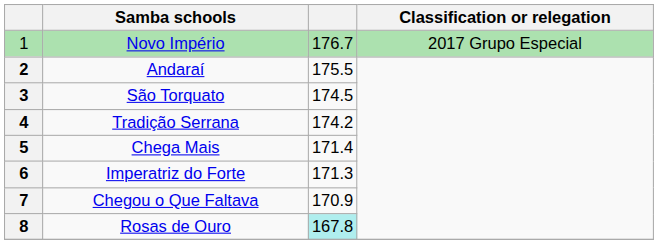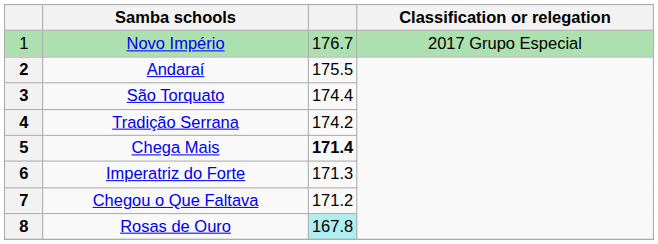 <table class="wikitable" style="border-collapse: collapse; margin:0;">
 <tr>
 <th width="30"></th>
 <th width="250">Samba schools</th>
 <th width="20"></th>
 <th width="280">Classification or relegation</th>
 </tr>
 <tr align="center">
 <td bgcolor=ACE1AF>1</td>
 <td bgcolor=ACE1AF><a href='#'>Novo Império</a></td>
 <td bgcolor=ACE1AF>176.7</td>
 <td bgcolor=ACE1AF>2017 Grupo Especial</td>
 </tr>
 <tr align="center">
 <th>2</th>
 <td><a href='#'>Andaraí</a></td>
 <td>175.5</td>
 <td rowspan="7"></td>
 </tr>
 <tr align="center">
 <th>3</th>
 <td><a href='#'>São Torquato</a></td>
-<td>174.5</td>
+<td>174.4</td>
 </tr>
 <tr align="center">
 <th>4</th>
 <td><a href='#'>Tradição Serrana</a></td>
 <td>174.2</td>
 </tr>
 <tr align="center">
 <th>5</th>
 <td><a href='#'>Chega Mais</a></td>
-<td>171.4</td>
+<td><strong>171.4</strong></td>
 </tr>
 <tr align="center">
 <th>6</th>
 <td><a href='#'>Imperatriz do Forte</a></td>
 <td>171.3</td>
 </tr>
 <tr align="center">
 <th>7</th>
 <td><a href='#'>Chegou o Que Faltava</a></td>
-<td>170.9</td>
+<td>171.2</td>
 </tr>
 <tr align="center">
 <th>8</th>
 <td><a href='#'>Rosas de Ouro</a></td>
 <td style="background: paleturquoise;">167.8</td>
 </tr>
 <tr align="center">
 </tr>
 </table>
